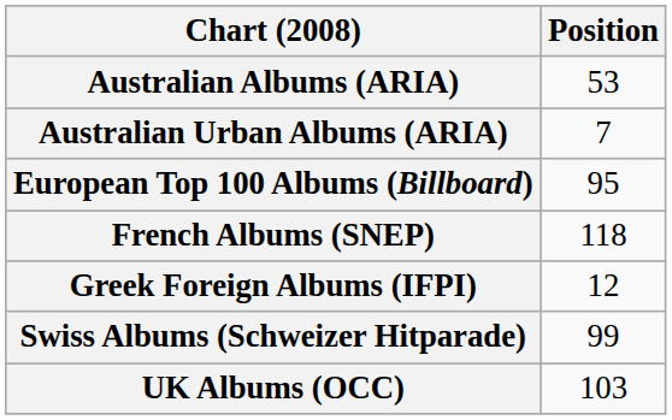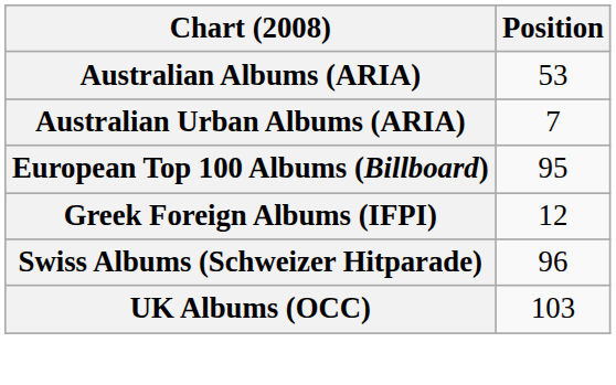 <table class="wikitable sortable plainrowheaders" style="text-align:center;">
 <tr>
 <th scope="col">Chart (2008)</th>
 <th scope="col">Position</th>
 </tr>
 <tr>
 <th scope="row">Australian Albums (ARIA)</th>
 <td>53</td>
 </tr>
 <tr>
 <th scope="row">Australian Urban Albums (ARIA)</th>
 <td>7</td>
 </tr>
 <tr>
 <th scope="row">European Top 100 Albums (<em>Billboard</em>)</th>
 <td>95</td>
 </tr>
 <tr>
-<th scope="row">French Albums (SNEP)</th>
-<td>118</td>
-</tr>
-<tr>
 <th scope="row">Greek Foreign Albums (IFPI)</th>
 <td>12</td>
 </tr>
 <tr>
 <th scope="row">Swiss Albums (Schweizer Hitparade)</th>
-<td style="text-align:center;">99</td>
+<td style="text-align:center;">96</td>
 </tr>
 <tr>
 <th scope="row">UK Albums (OCC)</th>
 <td style="text-align:center;">103</td>
 </tr>
 </table>
